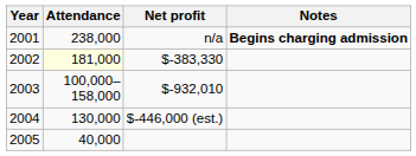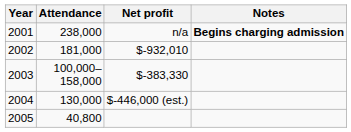 <table class="wikitable" align="right">
 <tr>
 <th scope="col">Year</th>
 <th scope="col">Attendance</th>
 <th scope="col">Net profit</th>
 <th scope="col">Notes</th>
 </tr>
 <tr>
 <td>2001</td>
 <td align=right>238,000</td>
 <td align=right>n/a</td>
 <td><strong>Begins charging admission</strong></td>
 </tr>
 <tr>
 <td>2002</td>
-<td align=right style="background: lightyellow;">181,000</td>
-<td align=right>$-383,330</td>
+<td align=right>181,000</td>
+<td align=right>$-932,010</td>
 <td></td>
 </tr>
 <tr>
 <td>2003</td>
 <td align=right>100,000–<br>158,000</td>
-<td align=right>$-932,010</td>
+<td align=right>$-383,330</td>
 <td></td>
 </tr>
 <tr>
 <td>2004</td>
 <td align=right>130,000</td>
 <td align=right>$-446,000 (est.)</td>
 <td></td>
 </tr>
 <tr>
 <td>2005</td>
-<td align=right>40,000</td>
+<td align=right>40,800</td>
 <td align=right></td>
 <td></td>
 </tr>
 </table>
